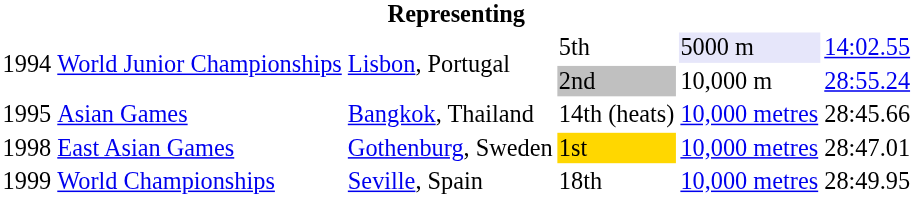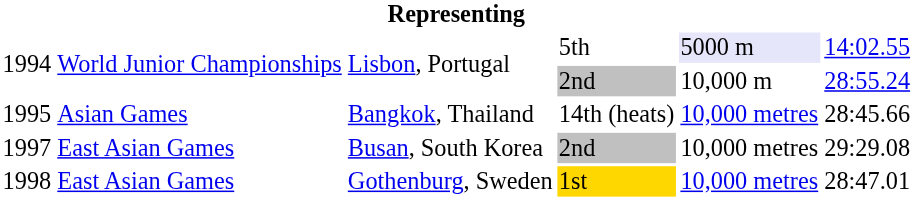 <table>
 <tr>
 <th colspan="6">Representing </th>
 </tr>
 <tr>
 <td rowspan=2>1994</td>
 <td rowspan=2><a href='#'>World Junior Championships</a></td>
 <td rowspan=2><a href='#'>Lisbon</a>, Portugal</td>
 <td>5th</td>
 <td style="background: lavender;">5000 m</td>
 <td><a href='#'>14:02.55</a></td>
 </tr>
 <tr>
 <td bgcolor=silver>2nd</td>
 <td>10,000 m</td>
 <td><a href='#'>28:55.24</a></td>
 </tr>
 <tr>
 <td>1995</td>
 <td><a href='#'>Asian Games</a></td>
 <td><a href='#'>Bangkok</a>, Thailand</td>
 <td>14th (heats)</td>
 <td><a href='#'>10,000 metres</a></td>
 <td>28:45.66</td>
 </tr>
 <tr>
+<td>1997</td>
+<td><a href='#'>East Asian Games</a></td>
+<td><a href='#'>Busan</a>, South Korea</td>
+<td bgcolor=silver>2nd</td>
+<td>10,000 metres</td>
+<td>29:29.08</td>
+</tr>
+<tr>
 <td>1998</td>
 <td><a href='#'>East Asian Games</a></td>
 <td><a href='#'>Gothenburg</a>, Sweden</td>
 <td bgcolor=gold>1st</td>
 <td><a href='#'>10,000 metres</a></td>
 <td>28:47.01</td>
 </tr>
-<tr>
-<td>1999</td>
-<td><a href='#'>World Championships</a></td>
-<td><a href='#'>Seville</a>, Spain</td>
-<td>18th</td>
-<td><a href='#'>10,000 metres</a></td>
-<td>28:49.95</td>
-</tr>
 </table>
